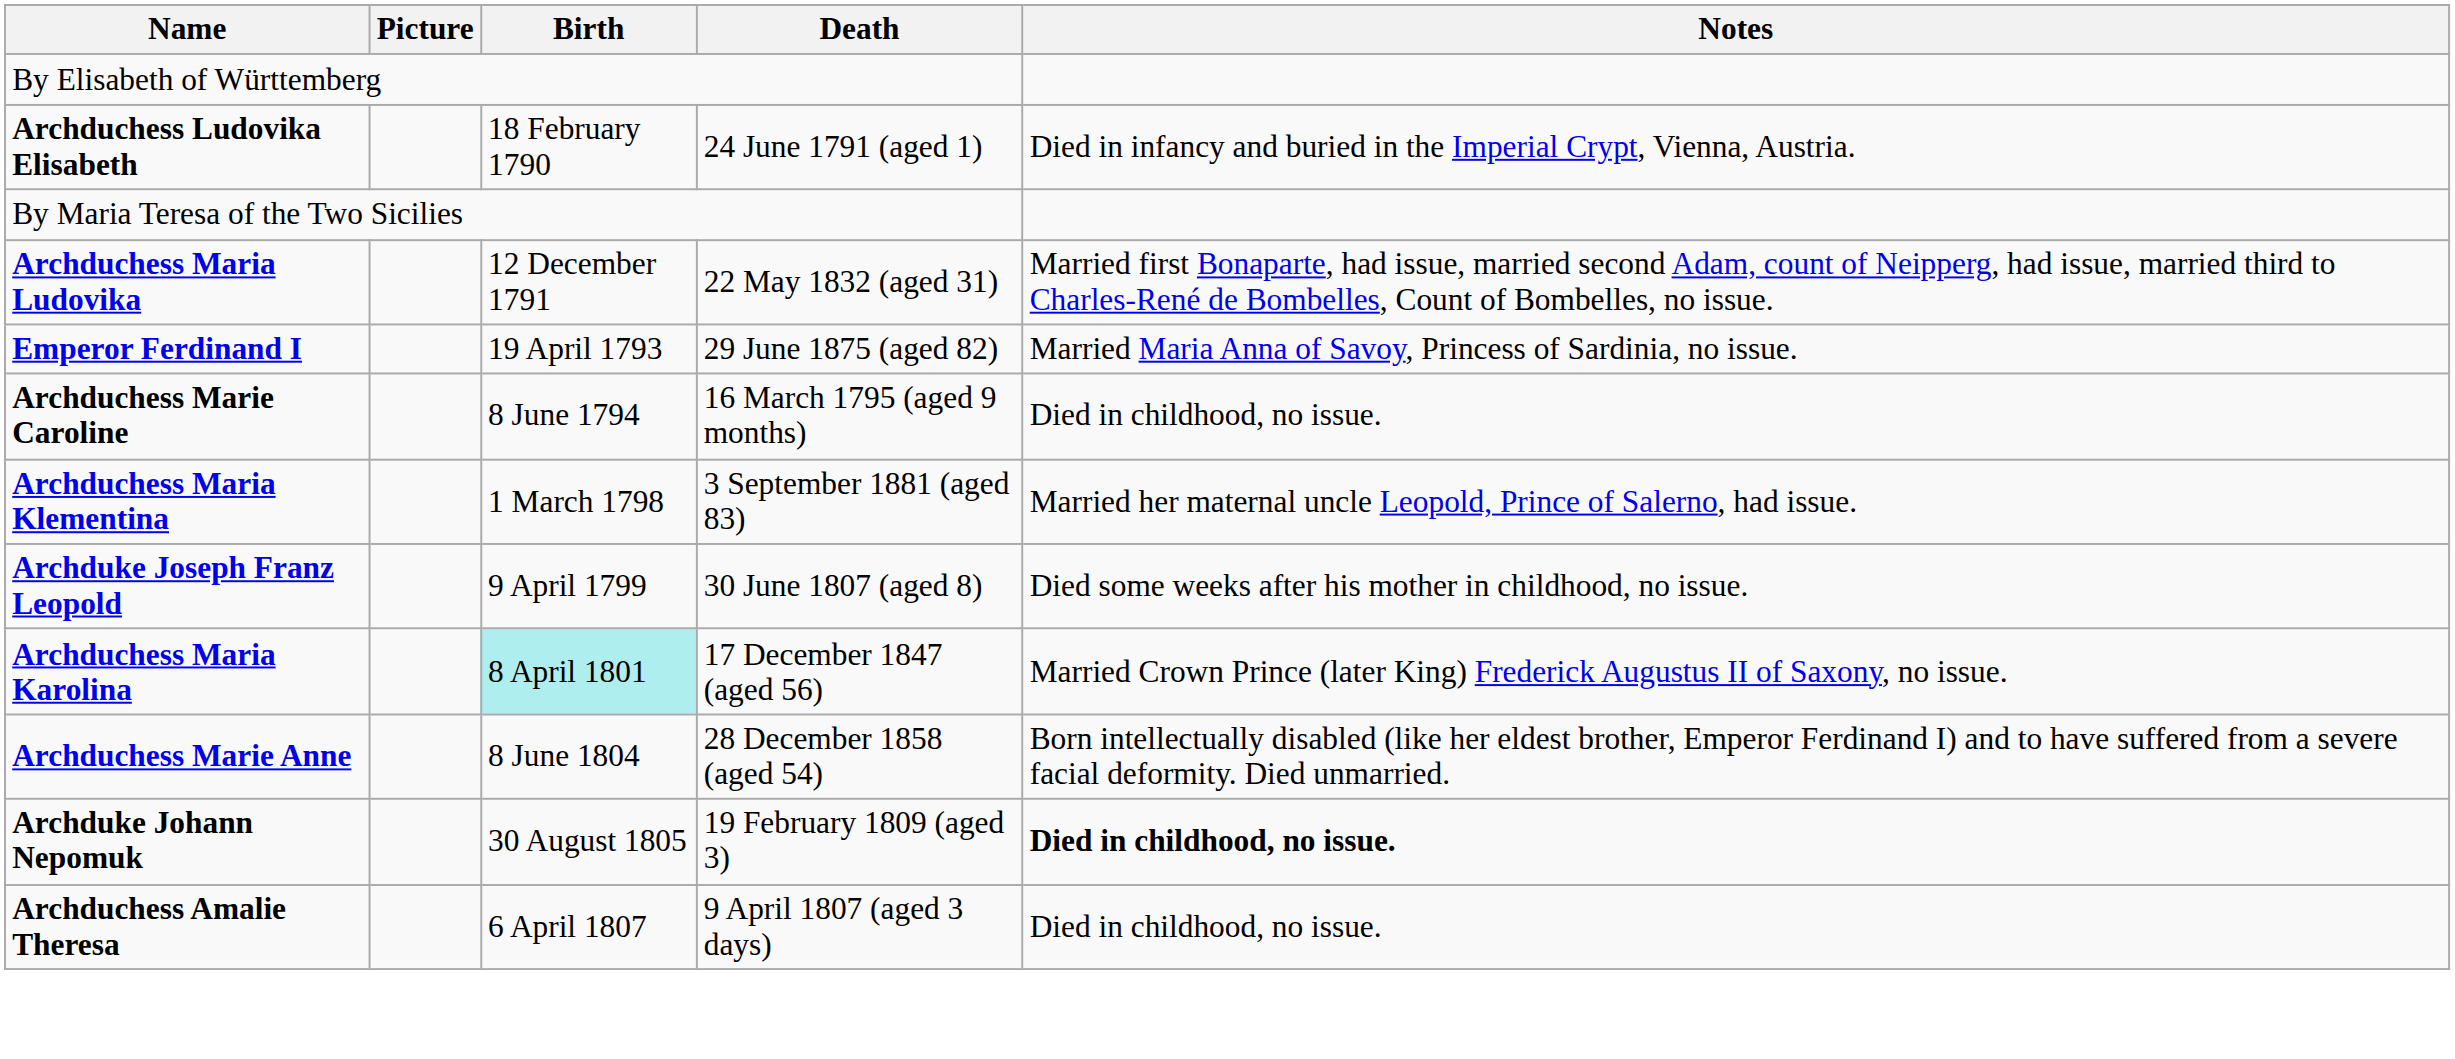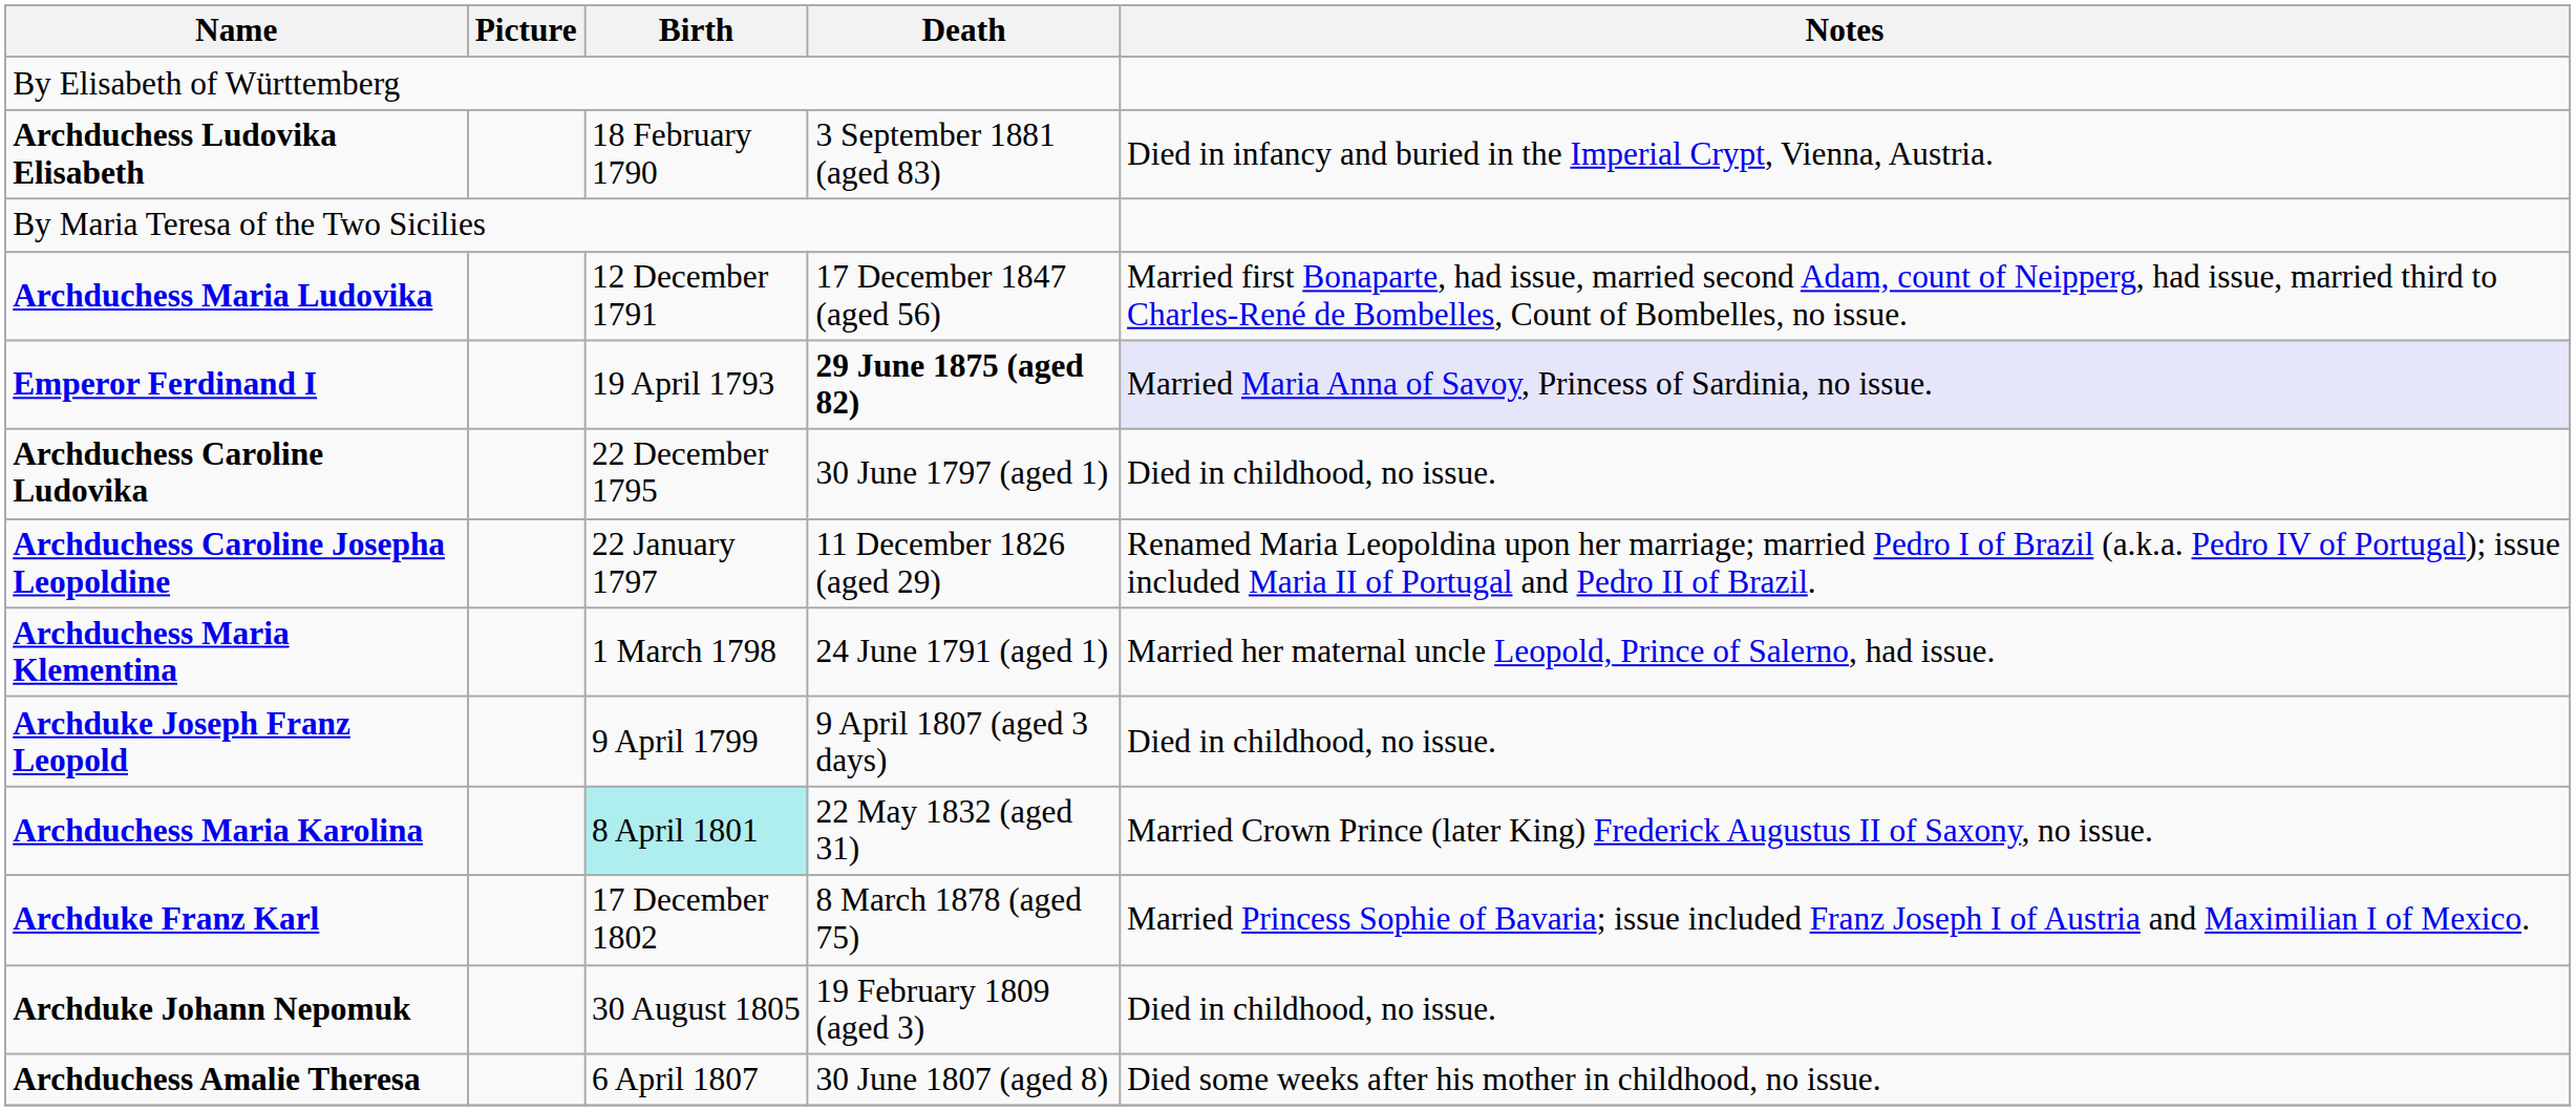 <table class="wikitable">
 <tr>
 <th>Name</th>
 <th>Picture</th>
 <th>Birth</th>
 <th>Death</th>
 <th>Notes</th>
 </tr>
 <tr>
 <td colspan=4>By Elisabeth of Württemberg</td>
 </tr>
 <tr>
 <td><strong>Archduchess Ludovika Elisabeth</strong></td>
 <td></td>
 <td>18 February 1790</td>
-<td>24 June 1791 (aged 1)</td>
+<td>3 September 1881 (aged 83)</td>
 <td>Died in infancy and buried in the <a href='#'>Imperial Crypt</a>, Vienna, Austria.</td>
 </tr>
 <tr>
 <td colspan=4>By Maria Teresa of the Two Sicilies</td>
 </tr>
 <tr>
 <td><strong><a href='#'>Archduchess Maria Ludovika</a></strong></td>
 <td></td>
 <td>12 December 1791</td>
-<td>22 May 1832 (aged 31)</td>
+<td>17 December 1847 (aged 56)</td>
 <td>Married first <a href='#'>Bonaparte</a>, had issue, married second <a href='#'>Adam, count of Neipperg</a>, had issue, married third to <a href='#'>Charles-René de Bombelles</a>, Count of Bombelles, no issue.</td>
 </tr>
 <tr>
 <td><strong><a href='#'>Emperor Ferdinand I</a></strong></td>
 <td></td>
 <td>19 April 1793</td>
-<td>29 June 1875 (aged 82)</td>
-<td>Married <a href='#'>Maria Anna of Savoy</a>, Princess of Sardinia, no issue.</td>
+<td><strong>29 June 1875 (aged 82)</strong></td>
+<td style="background: lavender;">Married <a href='#'>Maria Anna of Savoy</a>, Princess of Sardinia, no issue.</td>
 </tr>
 <tr>
-<td><strong>Archduchess Marie Caroline</strong></td>
+<td><strong>Archduchess Caroline Ludovika</strong></td>
 <td></td>
-<td>8 June 1794</td>
-<td>16 March 1795 (aged 9 months)</td>
+<td>22 December 1795</td>
+<td>30 June 1797 (aged 1)</td>
 <td>Died in childhood, no issue.</td>
+</tr>
+<tr>
+<td><strong><a href='#'>Archduchess Caroline Josepha Leopoldine</a></strong></td>
+<td></td>
+<td>22 January 1797</td>
+<td>11 December 1826 (aged 29)</td>
+<td>Renamed Maria Leopoldina upon her marriage; married <a href='#'>Pedro I of Brazil</a> (a.k.a. <a href='#'>Pedro IV of Portugal</a>); issue included <a href='#'>Maria II of Portugal</a> and <a href='#'>Pedro II of Brazil</a>.</td>
 </tr>
 <tr>
 <td><strong><a href='#'>Archduchess Maria Klementina</a></strong></td>
 <td></td>
 <td>1 March 1798</td>
-<td>3 September 1881 (aged 83)</td>
+<td>24 June 1791 (aged 1)</td>
 <td>Married her maternal uncle <a href='#'>Leopold, Prince of Salerno</a>, had issue.</td>
 </tr>
 <tr>
 <td><strong><a href='#'>Archduke Joseph Franz Leopold</a></strong></td>
 <td></td>
 <td>9 April 1799</td>
-<td>30 June 1807 (aged 8)</td>
-<td>Died some weeks after his mother in childhood, no issue.</td>
+<td>9 April 1807 (aged 3 days)</td>
+<td>Died in childhood, no issue.</td>
 </tr>
 <tr>
 <td><strong><a href='#'>Archduchess Maria Karolina</a></strong></td>
 <td></td>
 <td style="background: paleturquoise;">8 April 1801</td>
-<td>17 December 1847 (aged 56)</td>
+<td>22 May 1832 (aged 31)</td>
 <td>Married Crown Prince (later King) <a href='#'>Frederick Augustus II of Saxony</a>, no issue.</td>
 </tr>
 <tr>
-<td><strong><a href='#'>Archduchess Marie Anne</a></strong></td>
+<td><strong><a href='#'>Archduke Franz Karl</a></strong></td>
 <td></td>
-<td>8 June 1804</td>
-<td>28 December 1858 (aged 54)</td>
-<td>Born intellectually disabled (like her eldest brother, Emperor Ferdinand I) and to have suffered from a severe facial deformity. Died unmarried.</td>
+<td>17 December 1802</td>
+<td>8 March 1878 (aged 75)</td>
+<td>Married <a href='#'>Princess Sophie of Bavaria</a>; issue included <a href='#'>Franz Joseph I of Austria</a> and <a href='#'>Maximilian I of Mexico</a>.</td>
 </tr>
 <tr>
 <td><strong>Archduke Johann Nepomuk</strong></td>
 <td></td>
 <td>30 August 1805</td>
 <td>19 February 1809 (aged 3)</td>
-<td><strong>Died in childhood, no issue.</strong></td>
+<td>Died in childhood, no issue.</td>
 </tr>
 <tr>
 <td><strong>Archduchess Amalie Theresa</strong></td>
 <td></td>
 <td>6 April 1807</td>
-<td>9 April 1807 (aged 3 days)</td>
-<td>Died in childhood, no issue.</td>
+<td>30 June 1807 (aged 8)</td>
+<td>Died some weeks after his mother in childhood, no issue.</td>
 </tr>
 <tr>
 </tr>
 </table>
